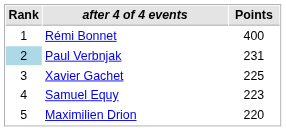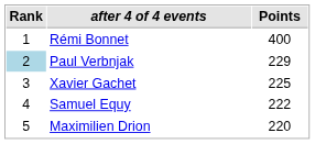 <table cellspacing="1" cellpadding="3" style="border:1px solid #AAAAAA;font-size:86%">
 <tr style="background-color: #E4E4E4;">
 <th style="border-bottom:1px solid #AAAAAA; width: 10px;">Rank</th>
 <th style="border-bottom:1px solid #AAAAAA; width: 200px;"><em>after 4 of 4 events</em></th>
 <th style="border-bottom:1px solid #AAAAAA; width: 50px;">Points</th>
 </tr>
 <tr>
 <td align=center>1</td>
 <td> <a href='#'>Rémi Bonnet</a></td>
 <td align=center>400</td>
 </tr>
 <tr>
 <td align=center style="background: lightblue;">2</td>
 <td> <a href='#'>Paul Verbnjak</a></td>
-<td align=center>231</td>
+<td align=center>229</td>
 </tr>
 <tr>
 <td align=center>3</td>
 <td> <a href='#'>Xavier Gachet</a></td>
 <td align=center>225</td>
 </tr>
 <tr>
 <td align=center>4</td>
 <td> <a href='#'>Samuel Equy</a></td>
-<td align=center>223</td>
+<td align=center>222</td>
 </tr>
 <tr>
 <td align=center>5</td>
 <td> <a href='#'>Maximilien Drion</a></td>
 <td align=center>220</td>
 </tr>
 </table>
